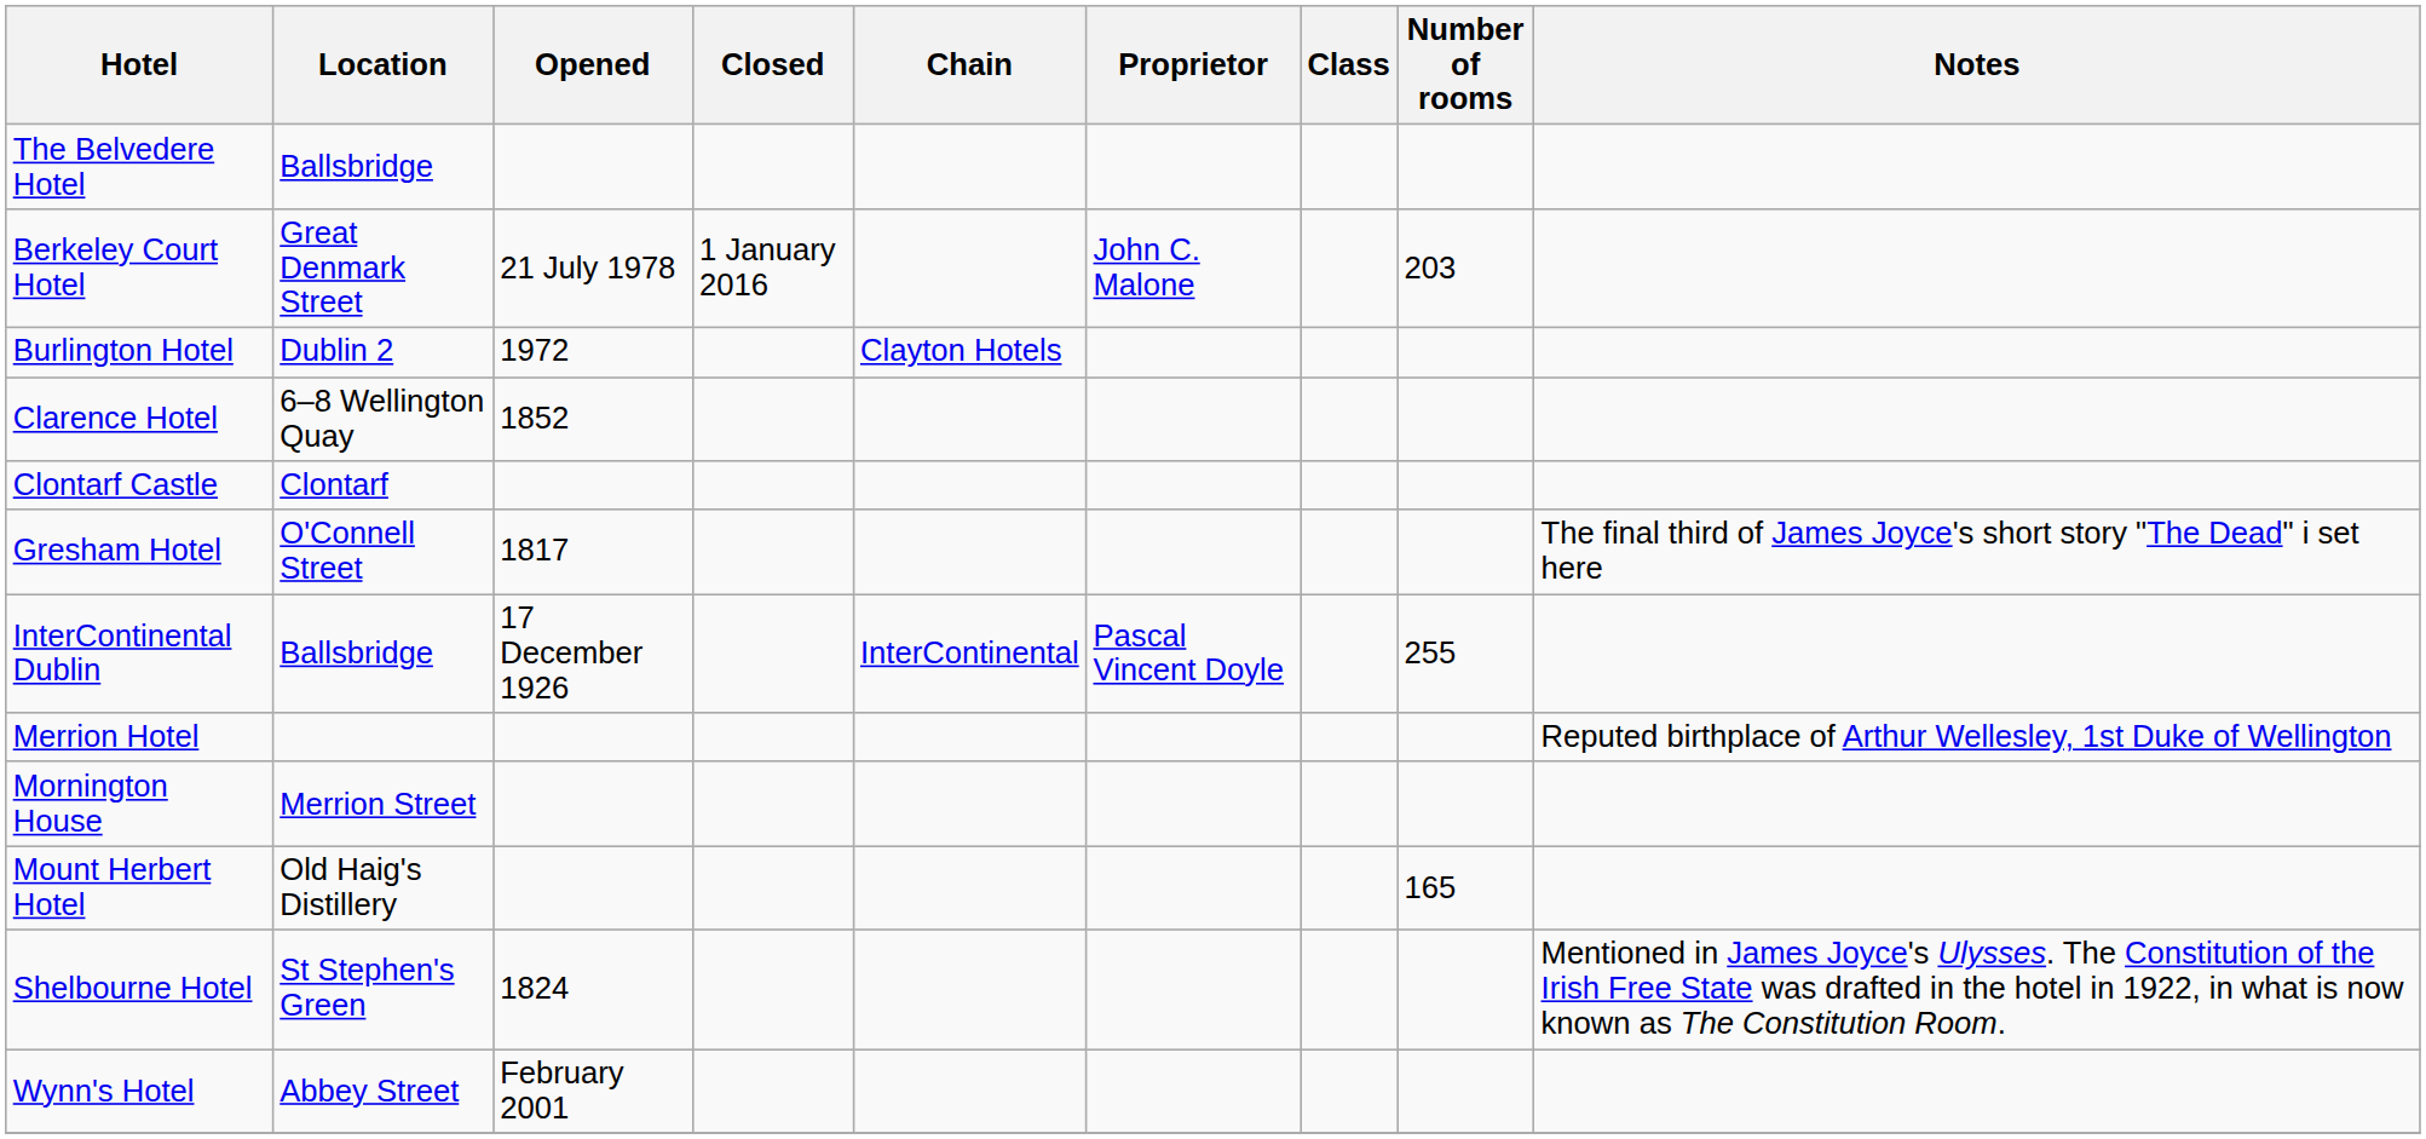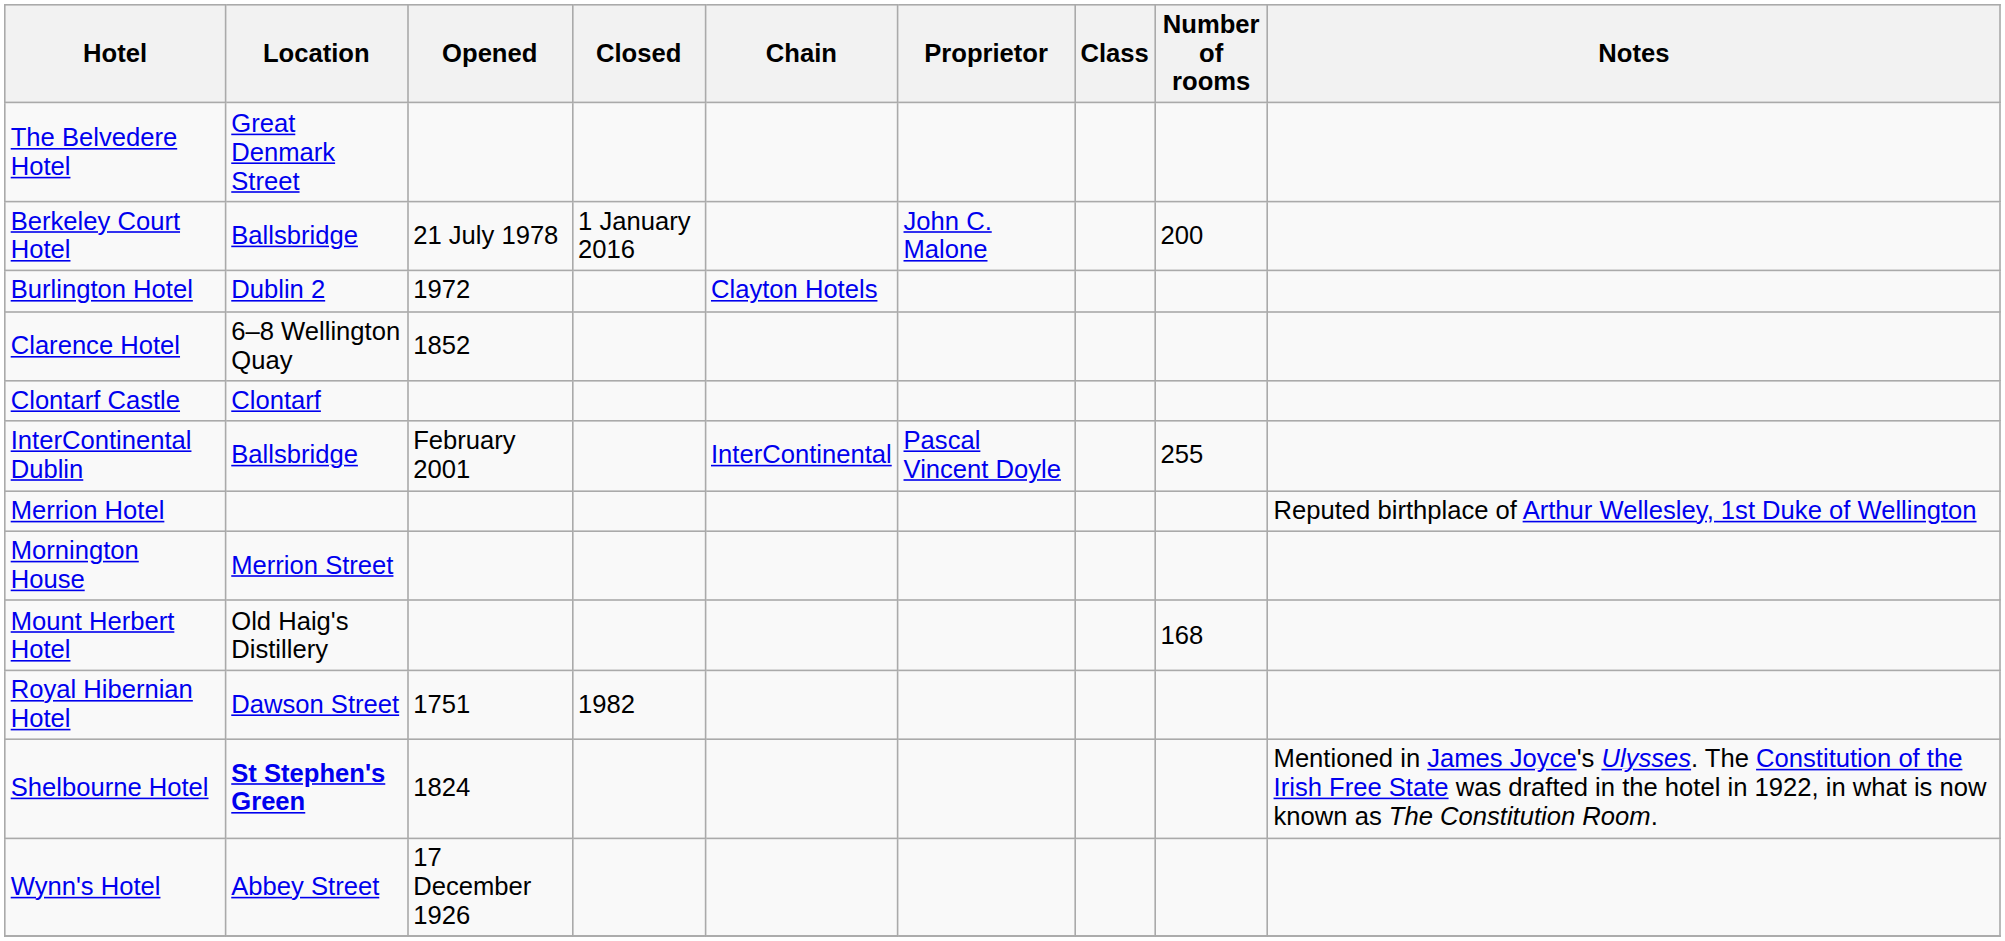 <table class="wikitable sortable">
 <tr>
 <th>Hotel</th>
 <th>Location</th>
 <th>Opened</th>
 <th>Closed</th>
 <th>Chain</th>
 <th>Proprietor</th>
 <th>Class</th>
 <th>Number<br>of rooms</th>
 <th class="unsortable">Notes</th>
 </tr>
 <tr>
 <td><a href='#'>The Belvedere Hotel</a></td>
-<td><a href='#'>Ballsbridge</a></td>
+<td><a href='#'>Great Denmark Street</a></td>
 <td></td>
 <td></td>
 <td></td>
 <td></td>
 <td></td>
 <td></td>
 <td></td>
 </tr>
 <tr>
 <td><a href='#'>Berkeley Court Hotel</a></td>
-<td><a href='#'>Great Denmark Street</a></td>
+<td><a href='#'>Ballsbridge</a></td>
 <td>21 July 1978</td>
 <td>1 January 2016</td>
 <td></td>
 <td><a href='#'>John C. Malone</a></td>
 <td></td>
-<td>203</td>
+<td>200</td>
 <td></td>
 </tr>
 <tr>
 <td><a href='#'>Burlington Hotel</a><br></td>
 <td><a href='#'>Dublin 2</a></td>
 <td>1972</td>
 <td></td>
 <td><a href='#'>Clayton Hotels</a></td>
 <td></td>
 <td></td>
 <td></td>
 <td></td>
 </tr>
 <tr>
 <td><a href='#'>Clarence Hotel</a><br></td>
 <td>6–8 Wellington Quay</td>
 <td>1852</td>
 <td></td>
 <td></td>
 <td></td>
 <td></td>
 <td></td>
 <td></td>
 </tr>
 <tr>
 <td><a href='#'>Clontarf Castle</a></td>
 <td><a href='#'>Clontarf</a></td>
 <td></td>
 <td></td>
 <td></td>
 <td></td>
 <td></td>
 <td></td>
 <td></td>
 </tr>
 <tr>
-<td><a href='#'>Gresham Hotel</a><br></td>
-<td><a href='#'>O'Connell Street</a></td>
-<td>1817</td>
-<td></td>
-<td></td>
-<td></td>
-<td></td>
-<td></td>
-<td>The final third of <a href='#'>James Joyce</a>'s short story "<a href='#'>The Dead</a>" i set here</td>
-</tr>
-<tr>
 <td><a href='#'>InterContinental Dublin</a><br></td>
 <td><a href='#'>Ballsbridge</a></td>
-<td>17 December 1926</td>
+<td>February 2001</td>
 <td></td>
 <td><a href='#'>InterContinental</a></td>
 <td><a href='#'>Pascal Vincent Doyle</a></td>
 <td></td>
 <td>255</td>
 <td></td>
 </tr>
 <tr>
 <td><a href='#'>Merrion Hotel</a></td>
 <td></td>
 <td></td>
 <td></td>
 <td></td>
 <td></td>
 <td></td>
 <td></td>
 <td>Reputed birthplace of <a href='#'>Arthur Wellesley, 1st Duke of Wellington</a></td>
 </tr>
 <tr>
 <td><a href='#'>Mornington House</a></td>
 <td><a href='#'>Merrion Street</a></td>
 <td></td>
 <td></td>
 <td></td>
 <td></td>
 <td></td>
 <td></td>
 <td></td>
 </tr>
 <tr>
 <td><a href='#'>Mount Herbert Hotel</a></td>
 <td>Old Haig's Distillery</td>
 <td></td>
 <td></td>
 <td></td>
 <td></td>
 <td></td>
-<td>165</td>
+<td>168</td>
+<td></td>
+</tr>
+<tr>
+<td><a href='#'>Royal Hibernian Hotel</a></td>
+<td><a href='#'>Dawson Street</a></td>
+<td>1751</td>
+<td>1982</td>
+<td></td>
+<td></td>
+<td></td>
+<td></td>
 <td></td>
 </tr>
 <tr>
 <td><a href='#'>Shelbourne Hotel</a><br></td>
-<td><a href='#'>St Stephen's Green</a></td>
+<td><strong><a href='#'>St Stephen's Green</a></strong></td>
 <td>1824</td>
 <td></td>
 <td></td>
 <td></td>
 <td></td>
 <td></td>
 <td>Mentioned in <a href='#'>James Joyce</a>'s <em><a href='#'>Ulysses</a></em>. The <a href='#'>Constitution of the Irish Free State</a> was drafted in the hotel in 1922, in what is now known as <em>The Constitution Room</em>.</td>
 </tr>
 <tr>
 <td><a href='#'>Wynn's Hotel</a><br></td>
 <td><a href='#'>Abbey Street</a></td>
-<td>February 2001</td>
+<td>17 December 1926</td>
 <td></td>
 <td></td>
 <td></td>
 <td></td>
 <td></td>
 <td></td>
 </tr>
 <tr>
 </tr>
 </table>
